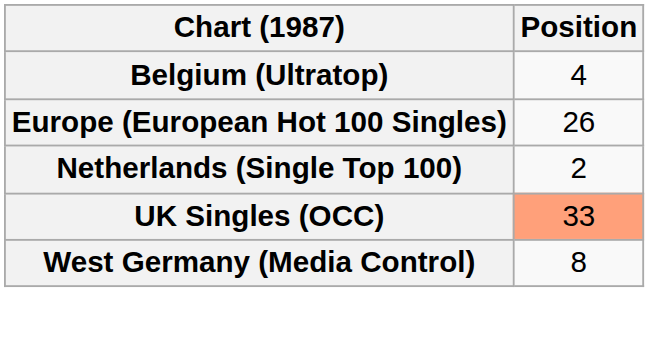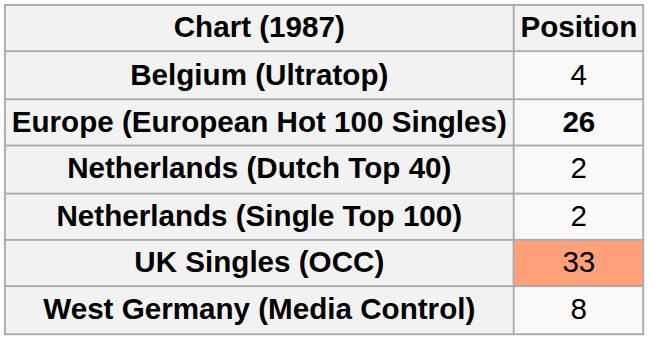 <table class="wikitable sortable plainrowheaders">
 <tr>
 <th>Chart (1987)</th>
 <th>Position</th>
 </tr>
 <tr>
 <th scope="row">Belgium (Ultratop)</th>
 <td align="center">4</td>
 </tr>
 <tr>
 <th scope="row">Europe (European Hot 100 Singles)</th>
-<td align="center">26</td>
+<td align="center"><strong>26</strong></td>
+</tr>
+<tr>
+<th scope="row">Netherlands (Dutch Top 40)</th>
+<td align="center">2</td>
 </tr>
 <tr>
 <th scope="row">Netherlands (Single Top 100)</th>
 <td align="center">2</td>
 </tr>
 <tr>
 <th scope="row">UK Singles (OCC)</th>
 <td align="center" style="background: lightsalmon;">33</td>
 </tr>
 <tr>
 <th scope="row">West Germany (Media Control)</th>
 <td align="center">8</td>
 </tr>
 </table>
